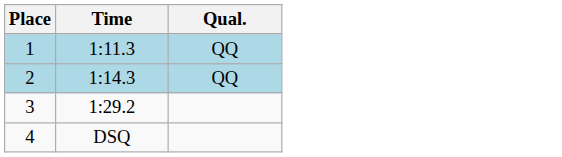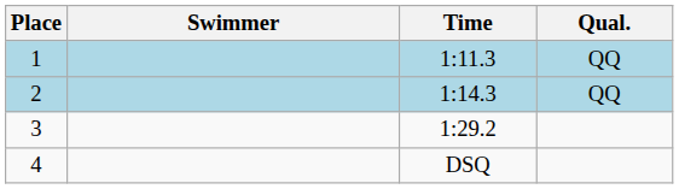 <table class=wikitable style="text-align:center">
 <tr>
 <th>Place</th>
+<th width=230>Swimmer</th>
 <th width=90>Time</th>
 <th width=90>Qual.</th>
 </tr>
 <tr bgcolor=lightblue>
 <td>1</td>
+<td align=left></td>
 <td>1:11.3</td>
 <td>QQ</td>
 </tr>
 <tr bgcolor=lightblue>
 <td>2</td>
+<td align=left></td>
 <td>1:14.3</td>
 <td>QQ</td>
 </tr>
 <tr>
 <td>3</td>
+<td align=left></td>
 <td>1:29.2</td>
 <td></td>
 </tr>
 <tr>
 <td>4</td>
+<td align=left></td>
 <td>DSQ</td>
 <td></td>
 </tr>
 </table>
